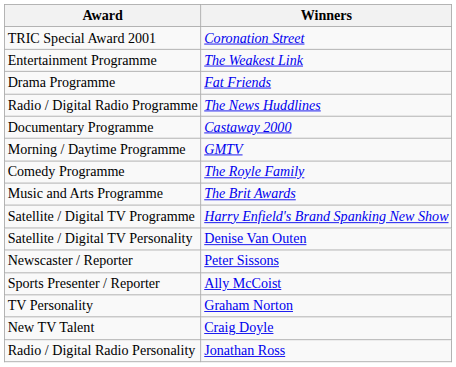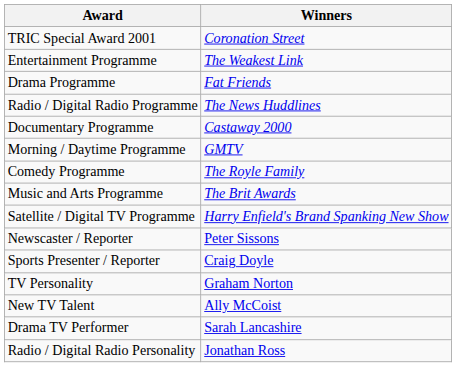 <table class="wikitable">
 <tr>
 <th>Award</th>
 <th>Winners</th>
 </tr>
 <tr>
 <td>TRIC Special Award 2001</td>
 <td><em><a href='#'>Coronation Street</a></em></td>
 </tr>
 <tr>
 <td>Entertainment Programme</td>
 <td><em><a href='#'>The Weakest Link</a></em></td>
 </tr>
 <tr>
 <td>Drama Programme</td>
 <td><em><a href='#'>Fat Friends</a></em></td>
 </tr>
 <tr>
 <td>Radio / Digital Radio Programme</td>
 <td><em><a href='#'>The News Huddlines</a></em></td>
 </tr>
 <tr>
 <td>Documentary Programme</td>
 <td><em><a href='#'>Castaway 2000</a></em></td>
 </tr>
 <tr>
 <td>Morning / Daytime Programme</td>
 <td><em><a href='#'>GMTV</a></em></td>
 </tr>
 <tr>
 <td>Comedy Programme</td>
 <td><em><a href='#'>The Royle Family</a></em></td>
 </tr>
 <tr>
 <td>Music and Arts Programme</td>
 <td><em><a href='#'>The Brit Awards</a></em></td>
 </tr>
 <tr>
 <td>Satellite / Digital TV Programme</td>
 <td><em><a href='#'>Harry Enfield's Brand Spanking New Show</a></em></td>
 </tr>
 <tr>
-<td>Satellite / Digital TV Personality</td>
-<td><a href='#'>Denise Van Outen</a></td>
-</tr>
-<tr>
 <td>Newscaster / Reporter</td>
 <td><a href='#'>Peter Sissons</a></td>
 </tr>
 <tr>
 <td>Sports Presenter / Reporter</td>
-<td><a href='#'>Ally McCoist</a></td>
+<td><a href='#'>Craig Doyle</a></td>
 </tr>
 <tr>
 <td>TV Personality</td>
 <td><a href='#'>Graham Norton</a></td>
 </tr>
 <tr>
 <td>New TV Talent</td>
-<td><a href='#'>Craig Doyle</a></td>
+<td><a href='#'>Ally McCoist</a></td>
+</tr>
+<tr>
+<td>Drama TV Performer</td>
+<td><a href='#'>Sarah Lancashire</a></td>
 </tr>
 <tr>
 <td>Radio / Digital Radio Personality</td>
 <td><a href='#'>Jonathan Ross</a></td>
 </tr>
 </table>
